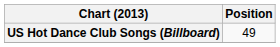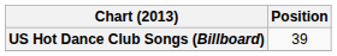 <table class="wikitable plainrowheaders" style="text-align:center">
 <tr>
 <th scope="col">Chart (2013)</th>
 <th scope="col">Position</th>
 </tr>
 <tr>
 <th scope="row">US Hot Dance Club Songs (<em>Billboard</em>)</th>
-<td align="center">49</td>
+<td align="center">39</td>
 </tr>
 <tr>
 </tr>
 </table>
